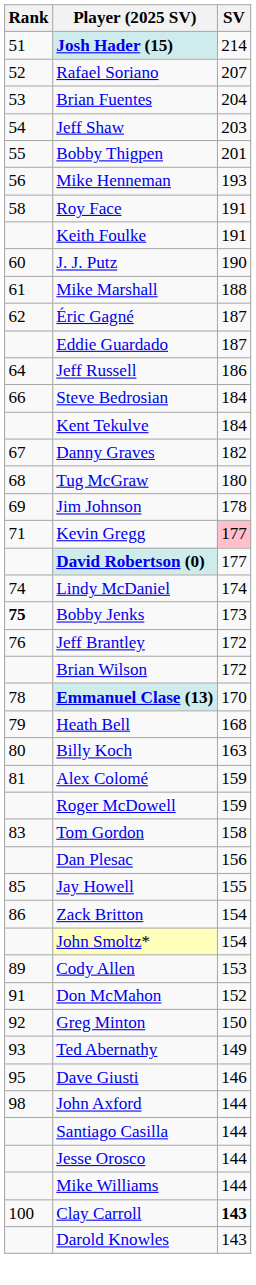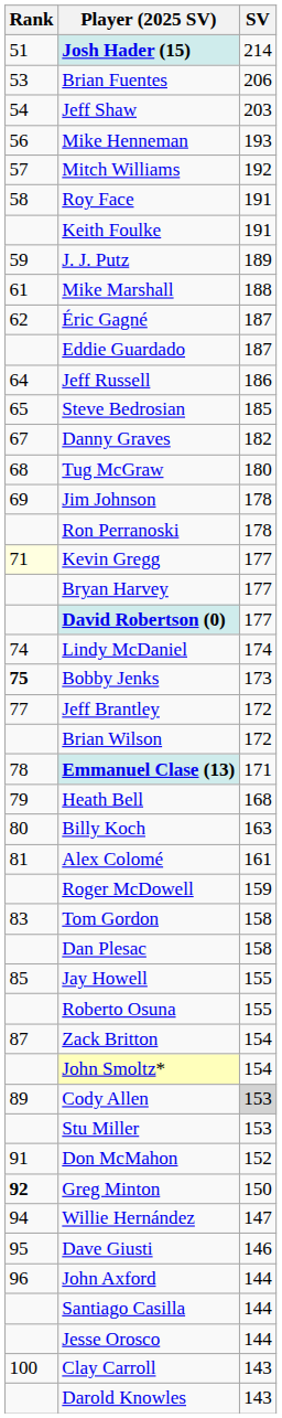 <table class="wikitable" style="float:left;">
 <tr style="white-space:nowrap;">
 <th>Rank</th>
 <th>Player (2025 SV)</th>
 <th>SV</th>
 </tr>
 <tr>
 <td>51</td>
 <td style="background:#cfecec;"><strong><a href='#'>Josh Hader</a> (15)</strong></td>
 <td>214</td>
 </tr>
 <tr>
-<td>52</td>
-<td><a href='#'>Rafael Soriano</a></td>
-<td>207</td>
-</tr>
-<tr>
 <td>53</td>
 <td><a href='#'>Brian Fuentes</a></td>
-<td>204</td>
+<td>206</td>
 </tr>
 <tr>
 <td>54</td>
 <td><a href='#'>Jeff Shaw</a></td>
 <td>203</td>
 </tr>
 <tr>
-<td>55</td>
-<td><a href='#'>Bobby Thigpen</a></td>
-<td>201</td>
-</tr>
-<tr>
 <td>56</td>
 <td><a href='#'>Mike Henneman</a></td>
 <td>193</td>
+</tr>
+<tr>
+<td>57</td>
+<td><a href='#'>Mitch Williams</a></td>
+<td>192</td>
 </tr>
 <tr>
 <td>58</td>
 <td><a href='#'>Roy Face</a></td>
 <td>191</td>
 </tr>
 <tr>
 <td></td>
 <td><a href='#'>Keith Foulke</a></td>
 <td>191</td>
 </tr>
 <tr>
-<td>60</td>
+<td>59</td>
 <td><a href='#'>J. J. Putz</a></td>
-<td>190</td>
+<td>189</td>
 </tr>
 <tr>
 <td>61</td>
 <td><a href='#'>Mike Marshall</a></td>
 <td>188</td>
 </tr>
 <tr>
 <td>62</td>
 <td><a href='#'>Éric Gagné</a></td>
 <td>187</td>
 </tr>
 <tr>
 <td></td>
 <td><a href='#'>Eddie Guardado</a></td>
 <td>187</td>
 </tr>
 <tr>
 <td>64</td>
 <td><a href='#'>Jeff Russell</a></td>
 <td>186</td>
 </tr>
 <tr>
-<td>66</td>
+<td>65</td>
 <td><a href='#'>Steve Bedrosian</a></td>
-<td>184</td>
-</tr>
-<tr>
-<td></td>
-<td><a href='#'>Kent Tekulve</a></td>
-<td>184</td>
+<td>185</td>
 </tr>
 <tr>
 <td>67</td>
 <td><a href='#'>Danny Graves</a></td>
 <td>182</td>
 </tr>
 <tr>
 <td>68</td>
 <td><a href='#'>Tug McGraw</a></td>
 <td>180</td>
 </tr>
 <tr>
 <td>69</td>
 <td><a href='#'>Jim Johnson</a></td>
 <td>178</td>
 </tr>
 <tr>
-<td>71</td>
+<td></td>
+<td><a href='#'>Ron Perranoski</a></td>
+<td>178</td>
+</tr>
+<tr>
+<td style="background: lightyellow;">71</td>
 <td><a href='#'>Kevin Gregg</a></td>
-<td style="background: pink;">177</td>
+<td>177</td>
+</tr>
+<tr>
+<td></td>
+<td><a href='#'>Bryan Harvey</a></td>
+<td>177</td>
 </tr>
 <tr>
 <td></td>
 <td style="background:#cfecec;"><strong><a href='#'>David Robertson</a> (0)</strong></td>
 <td>177</td>
 </tr>
 <tr>
 <td>74</td>
 <td><a href='#'>Lindy McDaniel</a></td>
 <td>174</td>
 </tr>
 <tr>
 <td><strong>75</strong></td>
 <td><a href='#'>Bobby Jenks</a></td>
 <td>173</td>
 </tr>
 <tr>
-<td>76</td>
+<td>77</td>
 <td><a href='#'>Jeff Brantley</a></td>
 <td>172</td>
 </tr>
 <tr>
 <td></td>
 <td><a href='#'>Brian Wilson</a></td>
 <td>172</td>
 </tr>
 <tr>
 <td>78</td>
 <td style="background:#cfecec;"><strong><a href='#'>Emmanuel Clase</a> (13)</strong></td>
-<td>170</td>
+<td>171</td>
 </tr>
 <tr>
 <td>79</td>
 <td><a href='#'>Heath Bell</a></td>
 <td>168</td>
 </tr>
 <tr>
 <td>80</td>
 <td><a href='#'>Billy Koch</a></td>
 <td>163</td>
 </tr>
 <tr>
 <td>81</td>
 <td><a href='#'>Alex Colomé</a></td>
-<td>159</td>
+<td>161</td>
 </tr>
 <tr>
 <td></td>
 <td><a href='#'>Roger McDowell</a></td>
 <td>159</td>
 </tr>
 <tr>
 <td>83</td>
 <td><a href='#'>Tom Gordon</a></td>
 <td>158</td>
 </tr>
 <tr>
 <td></td>
 <td><a href='#'>Dan Plesac</a></td>
-<td>156</td>
+<td>158</td>
 </tr>
 <tr>
 <td>85</td>
 <td><a href='#'>Jay Howell</a></td>
 <td>155</td>
 </tr>
 <tr>
-<td>86</td>
+<td></td>
+<td><a href='#'>Roberto Osuna</a></td>
+<td>155</td>
+</tr>
+<tr>
+<td>87</td>
 <td><a href='#'>Zack Britton</a></td>
 <td>154</td>
 </tr>
 <tr>
 <td></td>
 <td style="background:#ffffbb;"><a href='#'>John Smoltz</a>*</td>
 <td>154</td>
 </tr>
 <tr>
 <td>89</td>
 <td><a href='#'>Cody Allen</a></td>
+<td style="background: lightgrey;">153</td>
+</tr>
+<tr>
+<td></td>
+<td><a href='#'>Stu Miller</a></td>
 <td>153</td>
 </tr>
 <tr>
 <td>91</td>
 <td><a href='#'>Don McMahon</a></td>
 <td>152</td>
 </tr>
 <tr>
-<td>92</td>
+<td><strong>92</strong></td>
 <td><a href='#'>Greg Minton</a></td>
 <td>150</td>
 </tr>
 <tr>
-<td>93</td>
-<td><a href='#'>Ted Abernathy</a></td>
-<td>149</td>
+<td>94</td>
+<td><a href='#'>Willie Hernández</a></td>
+<td>147</td>
 </tr>
 <tr>
 <td>95</td>
 <td><a href='#'>Dave Giusti</a></td>
 <td>146</td>
 </tr>
 <tr>
-<td>98</td>
+<td>96</td>
 <td><a href='#'>John Axford</a></td>
 <td>144</td>
 </tr>
 <tr>
 <td></td>
 <td><a href='#'>Santiago Casilla</a></td>
 <td>144</td>
 </tr>
 <tr>
 <td></td>
 <td><a href='#'>Jesse Orosco</a></td>
 <td>144</td>
 </tr>
 <tr>
-<td></td>
-<td><a href='#'>Mike Williams</a></td>
-<td>144</td>
-</tr>
-<tr>
 <td>100</td>
 <td><a href='#'>Clay Carroll</a></td>
-<td><strong>143</strong></td>
+<td>143</td>
 </tr>
 <tr>
 <td></td>
 <td><a href='#'>Darold Knowles</a></td>
 <td>143</td>
 </tr>
 </table>
